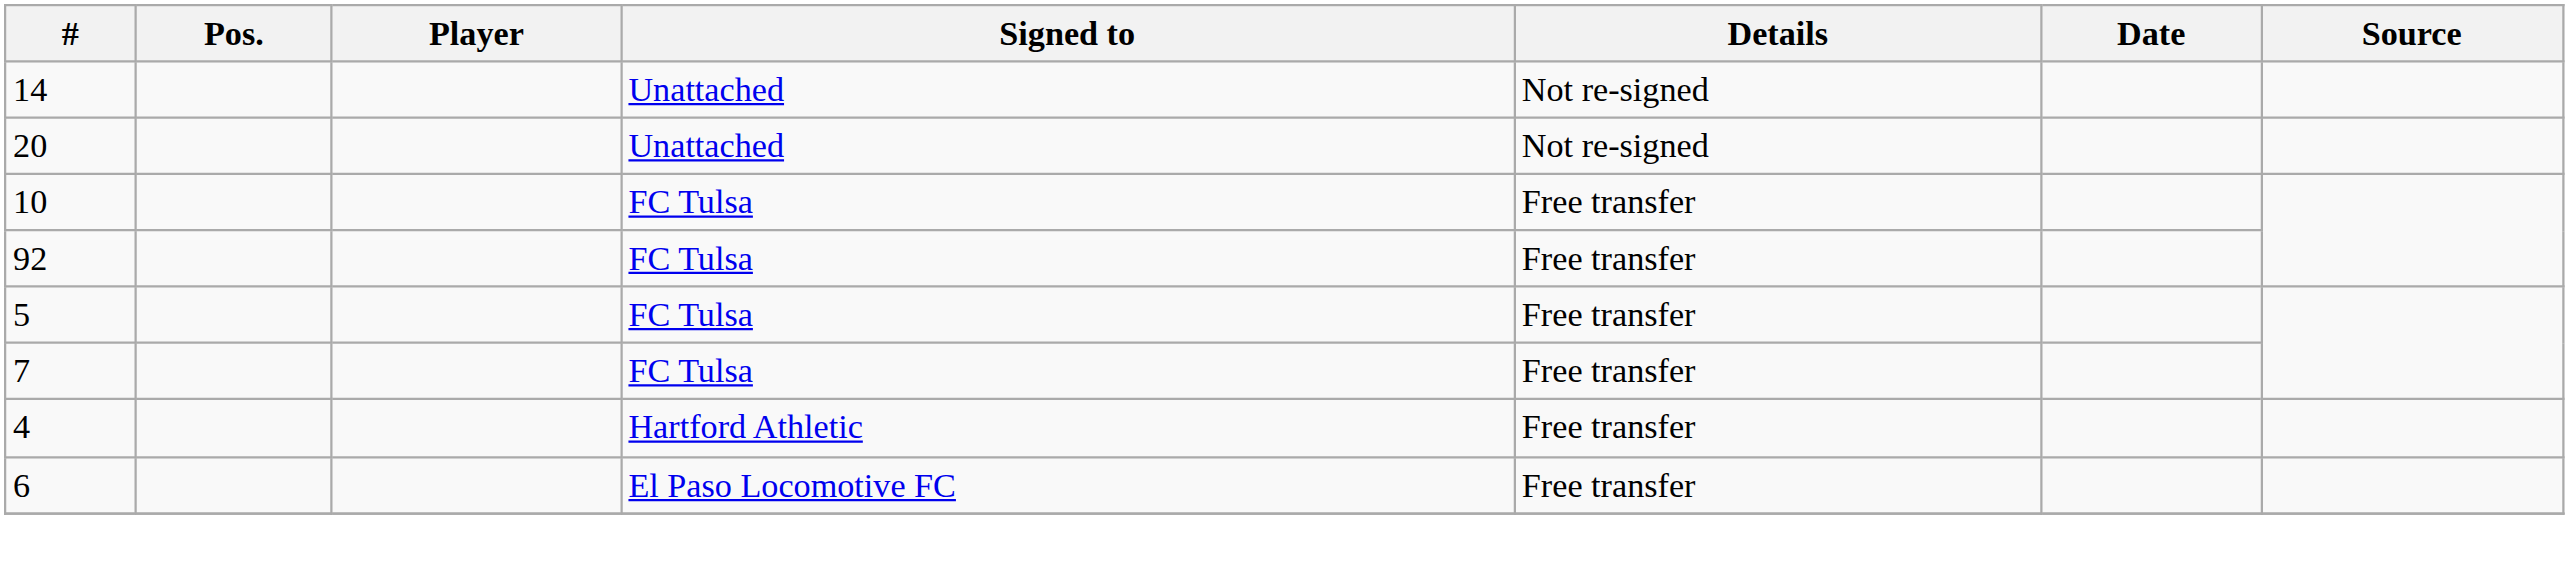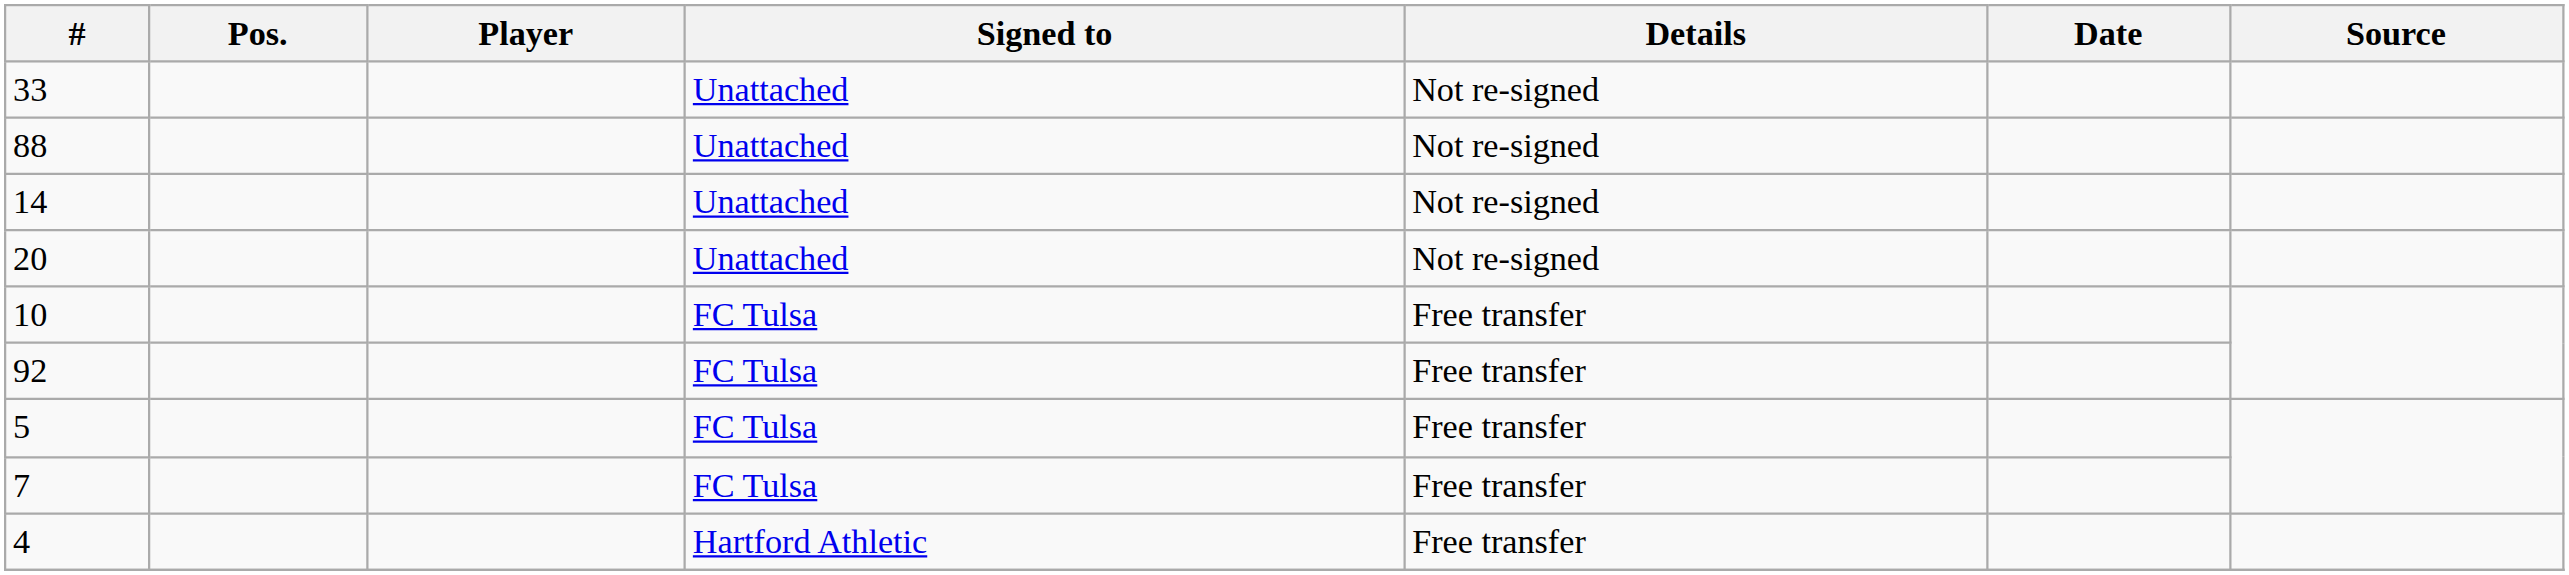 <table class="wikitable sortable" style="width:90%; text-align:center; font-size:95%; text-align:left;">
 <tr>
 <th>#</th>
 <th>Pos.</th>
 <th>Player</th>
 <th>Signed to</th>
 <th>Details</th>
 <th>Date</th>
 <th>Source</th>
+</tr>
+<tr>
+<td>33</td>
+<td></td>
+<td></td>
+<td><a href='#'>Unattached</a></td>
+<td>Not re-signed</td>
+<td></td>
+<td></td>
+</tr>
+<tr>
+<td>88</td>
+<td></td>
+<td></td>
+<td><a href='#'>Unattached</a></td>
+<td>Not re-signed</td>
+<td></td>
+<td></td>
 </tr>
 <tr>
 <td>14</td>
 <td></td>
 <td></td>
 <td><a href='#'>Unattached</a></td>
 <td>Not re-signed</td>
 <td></td>
 <td></td>
 </tr>
 <tr>
 <td>20</td>
 <td></td>
 <td></td>
 <td><a href='#'>Unattached</a></td>
 <td>Not re-signed</td>
 <td></td>
 <td></td>
 </tr>
 <tr>
 <td>10</td>
 <td></td>
 <td></td>
 <td> <a href='#'>FC Tulsa</a></td>
 <td>Free transfer</td>
 <td></td>
 <td rowspan="2"></td>
 </tr>
 <tr>
 <td>92</td>
 <td></td>
 <td></td>
 <td> <a href='#'>FC Tulsa</a></td>
 <td>Free transfer</td>
 <td></td>
 </tr>
 <tr>
 <td>5</td>
 <td></td>
 <td></td>
 <td> <a href='#'>FC Tulsa</a></td>
 <td>Free transfer</td>
 <td></td>
 <td rowspan="2"></td>
 </tr>
 <tr>
 <td>7</td>
 <td></td>
 <td></td>
 <td> <a href='#'>FC Tulsa</a></td>
 <td>Free transfer</td>
 <td></td>
 </tr>
 <tr>
 <td>4</td>
 <td></td>
 <td></td>
 <td> <a href='#'>Hartford Athletic</a></td>
 <td>Free transfer</td>
 <td></td>
 <td></td>
 </tr>
 <tr>
-<td>6</td>
-<td></td>
-<td></td>
-<td> <a href='#'>El Paso Locomotive FC</a></td>
-<td>Free transfer</td>
-<td></td>
-<td></td>
-</tr>
-<tr>
 </tr>
 </table>
